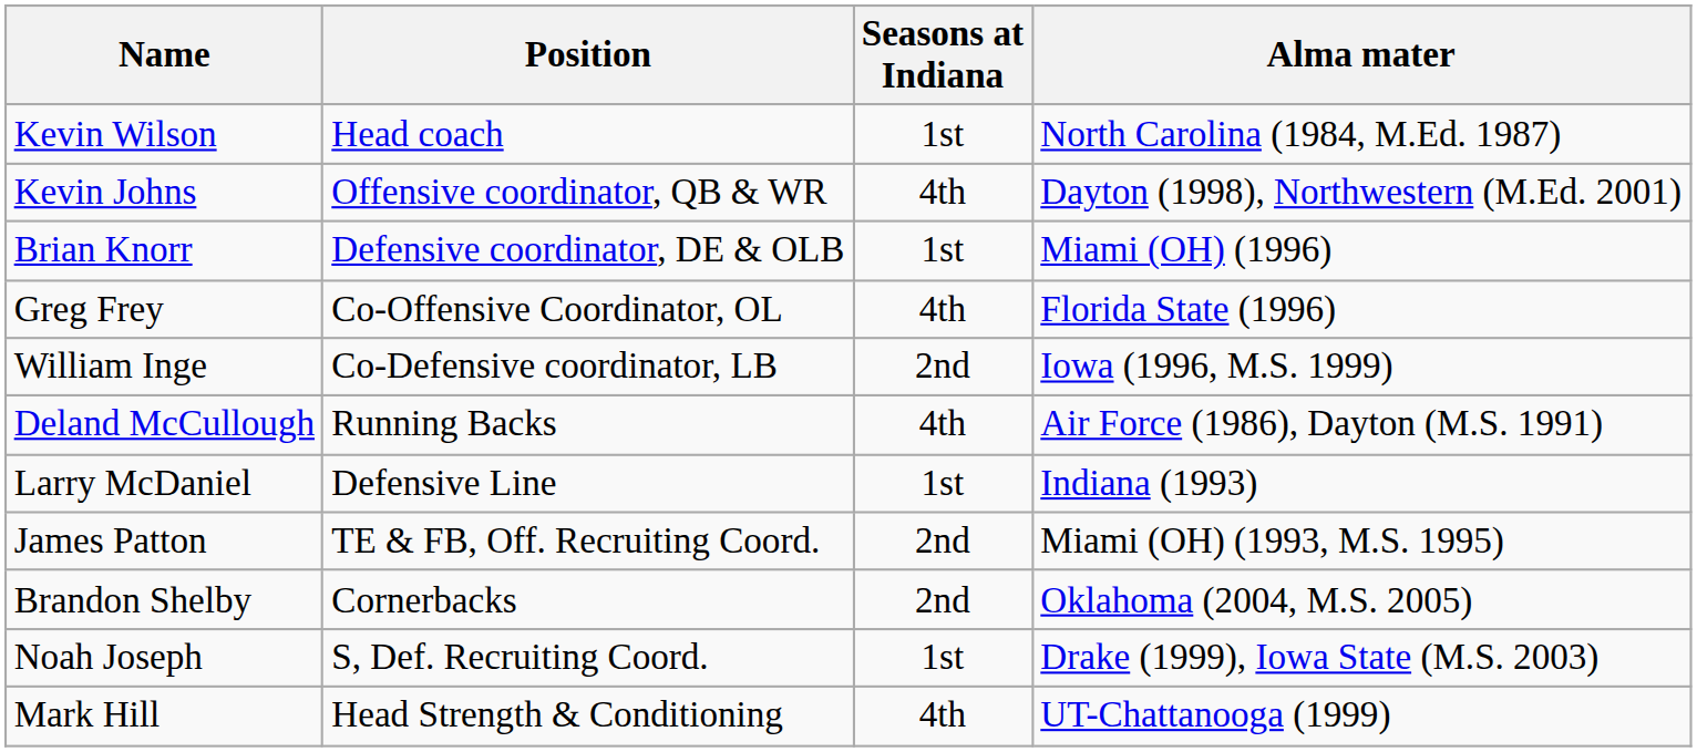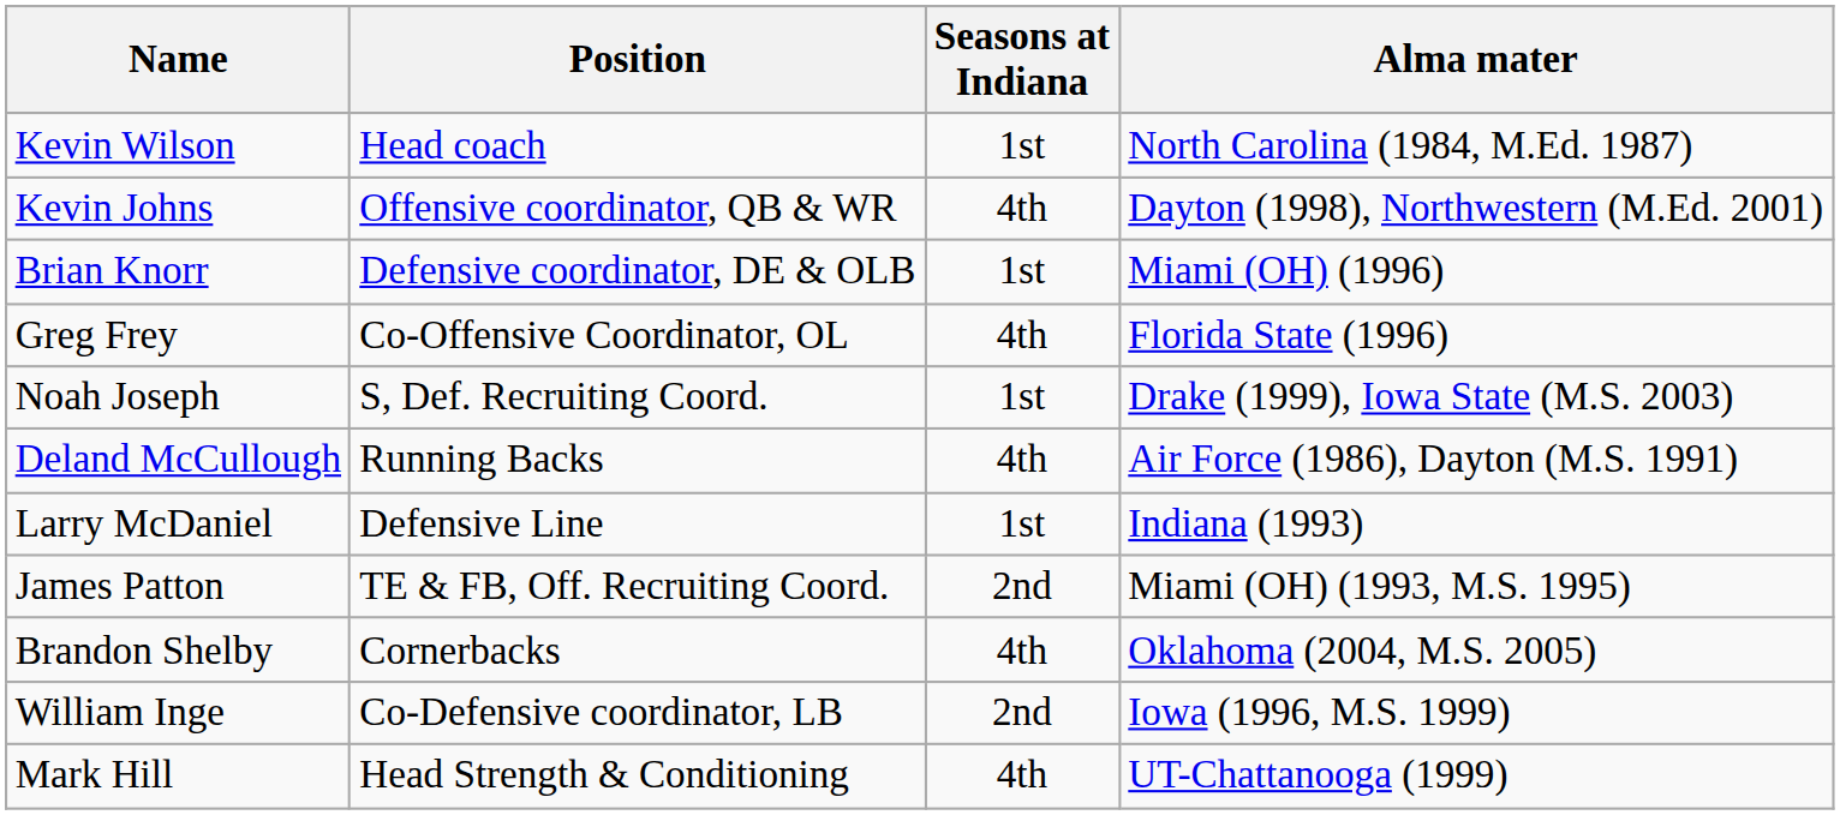 <table class="wikitable">
 <tr>
 <th>Name</th>
 <th>Position</th>
 <th>Seasons at<br>Indiana</th>
 <th>Alma mater</th>
 </tr>
 <tr align="left">
 <td><a href='#'>Kevin Wilson</a></td>
 <td><a href='#'>Head coach</a></td>
 <td - align="center">1st</td>
 <td><a href='#'>North Carolina</a> (1984, M.Ed. 1987)</td>
 </tr>
 <tr align="left">
 <td><a href='#'>Kevin Johns</a></td>
 <td><a href='#'>Offensive coordinator</a>, QB & WR</td>
 <td - align="center">4th</td>
 <td><a href='#'>Dayton</a> (1998), <a href='#'>Northwestern</a> (M.Ed. 2001)</td>
 </tr>
 <tr align="left">
 <td><a href='#'>Brian Knorr</a></td>
 <td><a href='#'>Defensive coordinator</a>, DE & OLB</td>
 <td - align="center">1st</td>
 <td><a href='#'>Miami (OH)</a> (1996)</td>
 </tr>
 <tr align="left">
 <td>Greg Frey</td>
 <td>Co-Offensive Coordinator, OL</td>
 <td - align="center">4th</td>
 <td><a href='#'>Florida State</a> (1996)</td>
 </tr>
 <tr align="left">
-<td>William Inge</td>
-<td>Co-Defensive coordinator, LB</td>
-<td - align="center">2nd</td>
-<td><a href='#'>Iowa</a> (1996, M.S. 1999)</td>
+<td>Noah Joseph</td>
+<td>S, Def. Recruiting Coord.</td>
+<td - align="center">1st</td>
+<td><a href='#'>Drake</a> (1999), <a href='#'>Iowa State</a> (M.S. 2003)</td>
 </tr>
 <tr align="left">
 <td><a href='#'>Deland McCullough</a></td>
 <td>Running Backs</td>
 <td - align="center">4th</td>
 <td><a href='#'>Air Force</a> (1986), Dayton (M.S. 1991)</td>
 </tr>
 <tr align="left">
 <td>Larry McDaniel</td>
 <td>Defensive Line</td>
 <td - align="center">1st</td>
 <td><a href='#'>Indiana</a> (1993)</td>
 </tr>
 <tr align="left">
 <td>James Patton</td>
 <td>TE & FB, Off. Recruiting Coord.</td>
 <td - align="center">2nd</td>
 <td>Miami (OH) (1993, M.S. 1995)</td>
 </tr>
 <tr align="left">
 <td>Brandon Shelby</td>
 <td>Cornerbacks</td>
-<td - align="center">2nd</td>
+<td - align="center">4th</td>
 <td><a href='#'>Oklahoma</a> (2004, M.S. 2005)</td>
 </tr>
 <tr align="left">
-<td>Noah Joseph</td>
-<td>S, Def. Recruiting Coord.</td>
-<td - align="center">1st</td>
-<td><a href='#'>Drake</a> (1999), <a href='#'>Iowa State</a> (M.S. 2003)</td>
+<td>William Inge</td>
+<td>Co-Defensive coordinator, LB</td>
+<td - align="center">2nd</td>
+<td><a href='#'>Iowa</a> (1996, M.S. 1999)</td>
 </tr>
 <tr align="left">
 <td>Mark Hill</td>
 <td>Head Strength & Conditioning</td>
 <td - align="center">4th</td>
 <td><a href='#'>UT-Chattanooga</a> (1999)</td>
 </tr>
 </table>
